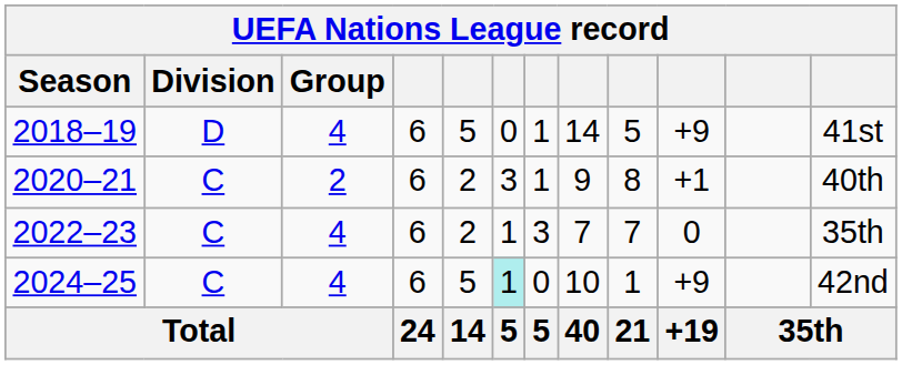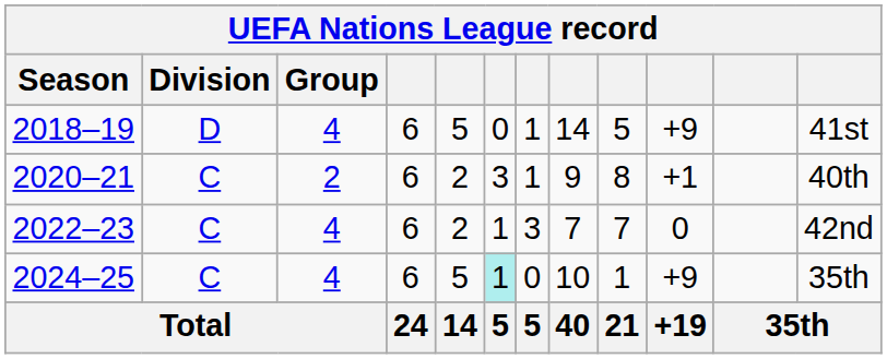 <table class="wikitable" style="text-align: center;">
 <tr>
 <th colspan=12><a href='#'>UEFA Nations League</a> record</th>
 </tr>
 <tr>
 <th>Season</th>
 <th>Division</th>
 <th>Group</th>
 <th></th>
 <th></th>
 <th></th>
 <th></th>
 <th></th>
 <th></th>
 <th></th>
 <th width=35></th>
 <th width=28></th>
 </tr>
 <tr>
 <td><a href='#'>2018–19</a></td>
 <td><a href='#'>D</a></td>
 <td><a href='#'>4</a></td>
 <td>6</td>
 <td>5</td>
 <td>0</td>
 <td>1</td>
 <td>14</td>
 <td>5</td>
 <td>+9</td>
 <td></td>
 <td>41st</td>
 </tr>
 <tr>
 <td><a href='#'>2020–21</a></td>
 <td><a href='#'>C</a></td>
 <td><a href='#'>2</a></td>
 <td>6</td>
 <td>2</td>
 <td>3</td>
 <td>1</td>
 <td>9</td>
 <td>8</td>
 <td>+1</td>
 <td></td>
 <td>40th</td>
 </tr>
 <tr>
 <td><a href='#'>2022–23</a></td>
 <td><a href='#'>C</a></td>
 <td><a href='#'>4</a></td>
 <td>6</td>
 <td>2</td>
 <td>1</td>
 <td>3</td>
 <td>7</td>
 <td>7</td>
 <td>0</td>
 <td></td>
-<td>35th</td>
+<td>42nd</td>
 </tr>
 <tr>
 <td><a href='#'>2024–25</a></td>
 <td><a href='#'>C</a></td>
 <td><a href='#'>4</a></td>
 <td>6</td>
 <td>5</td>
 <td style="background: paleturquoise;">1</td>
 <td>0</td>
 <td>10</td>
 <td>1</td>
 <td>+9</td>
 <td></td>
-<td>42nd</td>
+<td>35th</td>
 </tr>
 <tr>
 <th colspan=3>Total</th>
 <th>24</th>
 <th>14</th>
 <th>5</th>
 <th>5</th>
 <th>40</th>
 <th>21</th>
 <th>+19</th>
 <th colspan="2">35th</th>
 </tr>
 </table>
